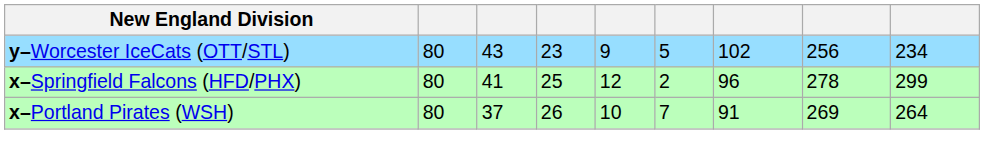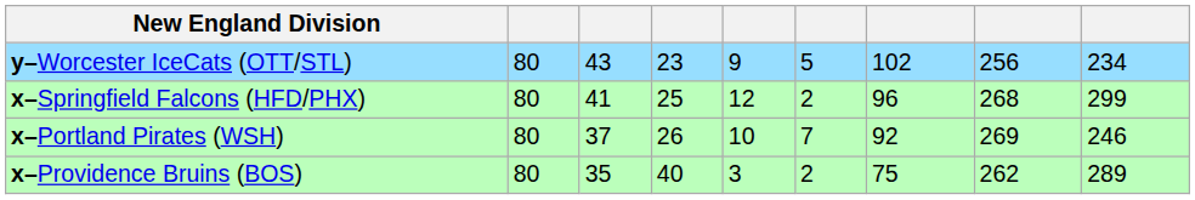 <table class="wikitable" style="width:50em">
 <tr>
 <th width="35%">New England Division</th>
 <th width="5%"></th>
 <th width="5%"></th>
 <th width="5%"></th>
 <th width="5%"></th>
 <th width="5%"></th>
 <th width="7.5%"></th>
 <th width="7.5%"></th>
 <th width="7.5%"></th>
 </tr>
 <tr bgcolor="#97DEFF">
 <td><strong>y–</strong><a href='#'>Worcester IceCats</a> (<a href='#'>OTT</a>/<a href='#'>STL</a>)</td>
 <td>80</td>
 <td>43</td>
 <td>23</td>
 <td>9</td>
 <td>5</td>
 <td>102</td>
 <td>256</td>
 <td>234</td>
 </tr>
 <tr bgcolor="#bbffbb">
 <td><strong>x–</strong><a href='#'>Springfield Falcons</a> (<a href='#'>HFD</a>/<a href='#'>PHX</a>)</td>
 <td>80</td>
 <td>41</td>
 <td>25</td>
 <td>12</td>
 <td>2</td>
 <td>96</td>
-<td>278</td>
+<td>268</td>
 <td>299</td>
 </tr>
 <tr bgcolor="#bbffbb">
 <td><strong>x–</strong><a href='#'>Portland Pirates</a> (<a href='#'>WSH</a>)</td>
 <td>80</td>
 <td>37</td>
 <td>26</td>
 <td>10</td>
 <td>7</td>
-<td>91</td>
+<td>92</td>
 <td>269</td>
-<td>264</td>
+<td>246</td>
+</tr>
+<tr bgcolor="#bbffbb">
+<td><strong>x–</strong><a href='#'>Providence Bruins</a> (<a href='#'>BOS</a>)</td>
+<td>80</td>
+<td>35</td>
+<td>40</td>
+<td>3</td>
+<td>2</td>
+<td>75</td>
+<td>262</td>
+<td>289</td>
 </tr>
 </table>
